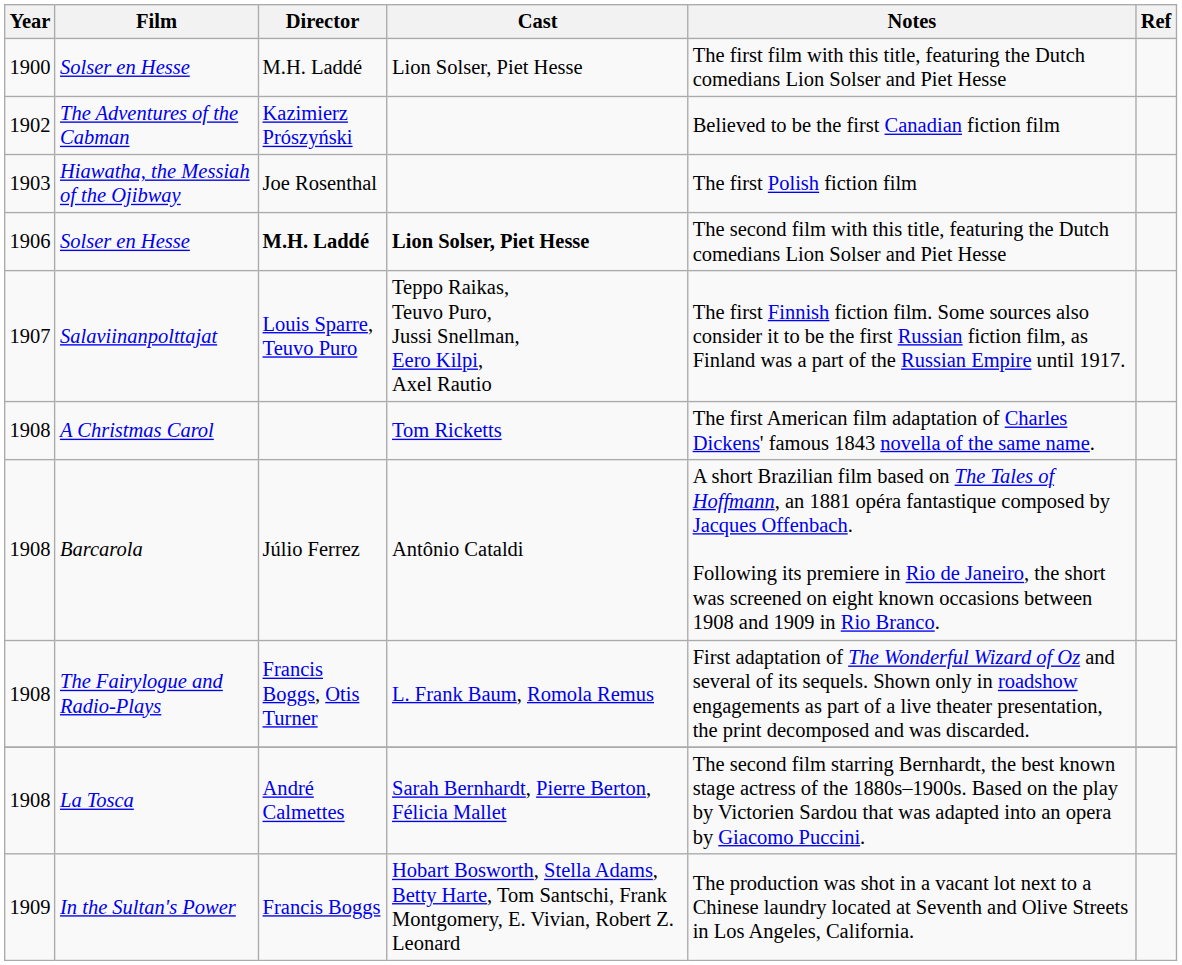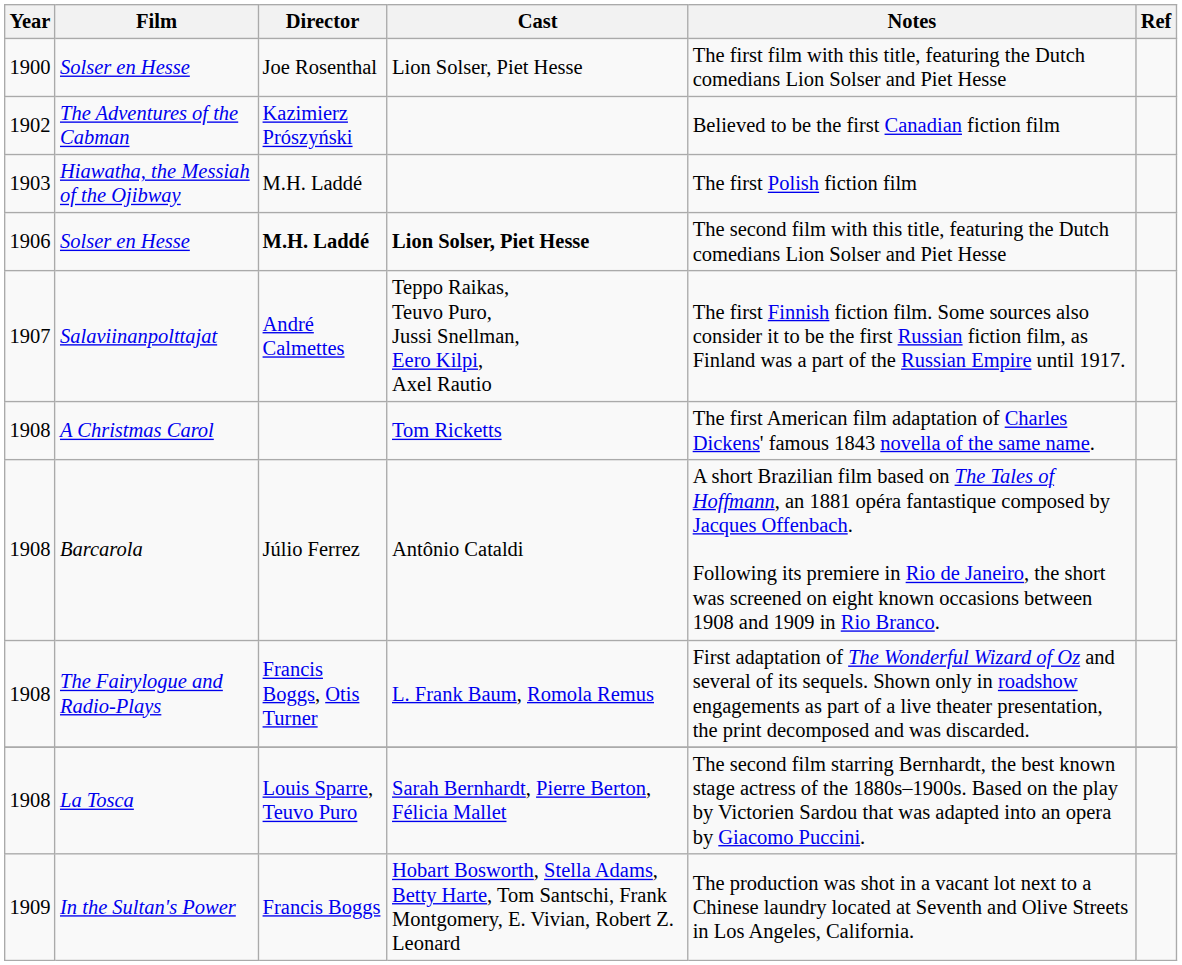 <table class="wikitable sortable" style="font-size:95%">
 <tr>
 <th>Year</th>
 <th>Film</th>
 <th>Director</th>
 <th>Cast</th>
 <th>Notes</th>
 <th class="unsortable">Ref</th>
 </tr>
 <tr>
 <td>1900</td>
 <td><em><a href='#'>Solser en Hesse</a></em></td>
-<td>M.H. Laddé</td>
+<td>Joe Rosenthal</td>
 <td>Lion Solser, Piet Hesse</td>
 <td>The first film with this title, featuring the Dutch comedians Lion Solser and Piet Hesse</td>
 <td></td>
 </tr>
 <tr>
 <td>1902</td>
 <td><em><a href='#'>The Adventures of the Cabman</a></em></td>
 <td><a href='#'>Kazimierz Prószyński</a></td>
 <td></td>
 <td>Believed to be the first <a href='#'>Canadian</a> fiction film</td>
 <td></td>
 </tr>
 <tr>
 <td>1903</td>
 <td><em><a href='#'>Hiawatha, the Messiah of the Ojibway</a></em></td>
-<td>Joe Rosenthal</td>
+<td>M.H. Laddé</td>
 <td></td>
 <td>The first <a href='#'>Polish</a> fiction film</td>
 <td></td>
 </tr>
 <tr>
 <td>1906</td>
 <td><em><a href='#'>Solser en Hesse</a></em></td>
 <td><strong>M.H. Laddé</strong></td>
 <td><strong>Lion Solser, Piet Hesse</strong></td>
 <td>The second film with this title, featuring the Dutch comedians Lion Solser and Piet Hesse</td>
 <td></td>
 </tr>
 <tr>
 <td>1907</td>
 <td><em><a href='#'>Salaviinanpolttajat</a></em></td>
-<td><a href='#'>Louis Sparre</a>,<br> <a href='#'>Teuvo Puro</a></td>
+<td><a href='#'>André Calmettes</a></td>
 <td>Teppo Raikas,<br> Teuvo Puro,<br> Jussi Snellman,<br> <a href='#'>Eero Kilpi</a>,<br> Axel Rautio</td>
 <td>The first <a href='#'>Finnish</a> fiction film. Some sources also consider it to be the first <a href='#'>Russian</a> fiction film, as Finland was a part of the <a href='#'>Russian Empire</a> until 1917.</td>
 <td></td>
 </tr>
 <tr>
 <td>1908</td>
 <td><em><a href='#'>A Christmas Carol</a></em></td>
 <td></td>
 <td><a href='#'>Tom Ricketts</a></td>
 <td>The first American film adaptation of <a href='#'>Charles Dickens</a>' famous 1843 <a href='#'>novella of the same name</a>.</td>
 <td></td>
 </tr>
 <tr>
 <td>1908</td>
 <td><em>Barcarola</em></td>
 <td>Júlio Ferrez</td>
 <td>Antônio Cataldi</td>
 <td>A short Brazilian film based on <em><a href='#'>The Tales of Hoffmann</a></em>, an 1881 opéra fantastique composed by <a href='#'>Jacques Offenbach</a>. <br> <br>Following its premiere in <a href='#'>Rio de Janeiro</a>, the short was screened on eight known occasions between 1908 and 1909 in <a href='#'>Rio Branco</a>.</td>
 <td></td>
 </tr>
 <tr>
 <td>1908</td>
 <td><em><a href='#'>The Fairylogue and Radio-Plays</a></em></td>
 <td><a href='#'>Francis Boggs</a>, <a href='#'>Otis Turner</a></td>
 <td><a href='#'>L. Frank Baum</a>, <a href='#'>Romola Remus</a></td>
 <td>First adaptation of <em><a href='#'>The Wonderful Wizard of Oz</a></em> and several of its sequels. Shown only in <a href='#'>roadshow</a> engagements as part of a live theater presentation, the print decomposed and was discarded.</td>
 <td></td>
 </tr>
 <tr || 1908 ||>
 </tr>
 <tr>
 <td>1908</td>
 <td><em><a href='#'>La Tosca</a></em></td>
-<td><a href='#'>André Calmettes</a></td>
+<td><a href='#'>Louis Sparre</a>,<br> <a href='#'>Teuvo Puro</a></td>
 <td><a href='#'>Sarah Bernhardt</a>, <a href='#'>Pierre Berton</a>, <a href='#'>Félicia Mallet</a></td>
 <td>The second film starring Bernhardt, the best known stage actress of the 1880s–1900s. Based on the play by Victorien Sardou that was adapted into an opera by <a href='#'>Giacomo Puccini</a>.</td>
 <td></td>
 </tr>
 <tr>
 <td>1909</td>
 <td><em><a href='#'>In the Sultan's Power</a></em></td>
 <td><a href='#'>Francis Boggs</a></td>
 <td><a href='#'>Hobart Bosworth</a>, <a href='#'>Stella Adams</a>, <a href='#'>Betty Harte</a>, Tom Santschi, Frank Montgomery, E. Vivian, Robert Z. Leonard</td>
 <td>The production was shot in a vacant lot next to a Chinese laundry located at Seventh and Olive Streets in Los Angeles, California.</td>
 <td></td>
 </tr>
 </table>
